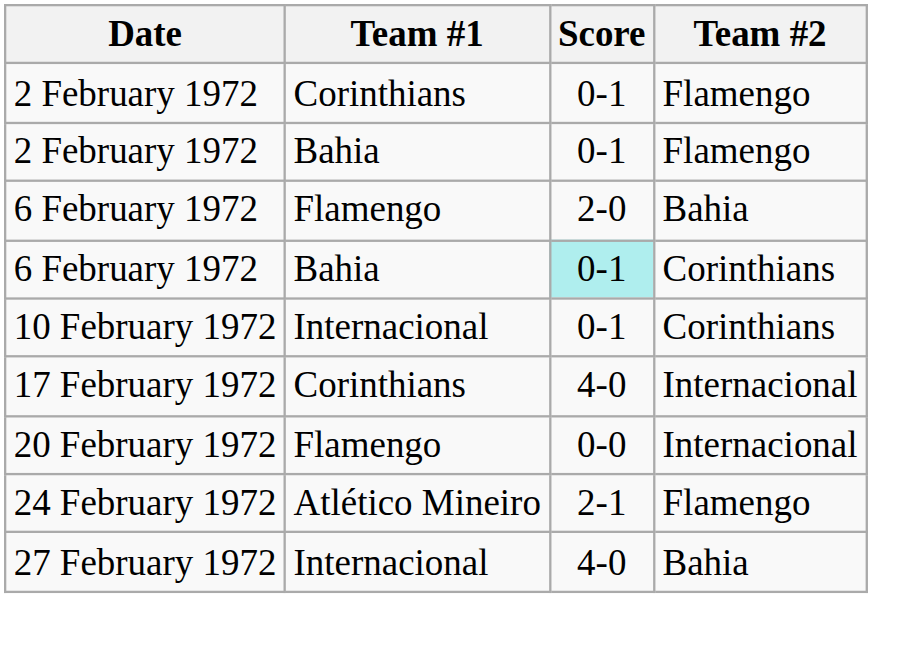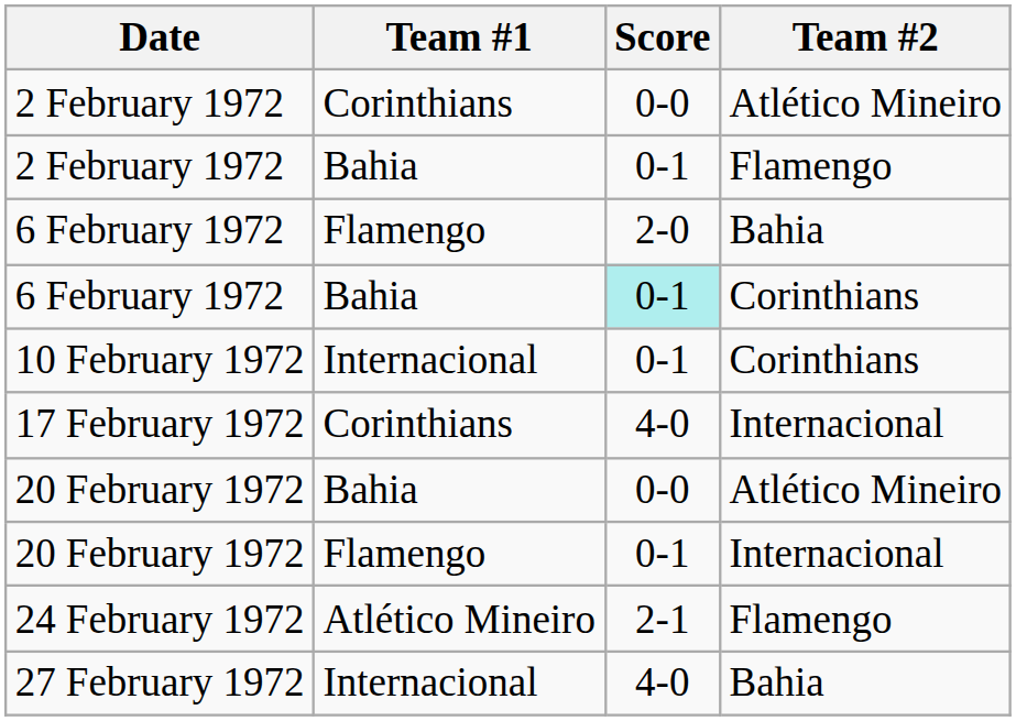 <table class="wikitable">
 <tr>
 <th>Date</th>
 <th>Team #1</th>
 <th>Score</th>
 <th>Team #2</th>
 </tr>
 <tr>
 <td>2 February 1972</td>
 <td>Corinthians</td>
-<td align="center">0-1</td>
-<td>Flamengo</td>
+<td align="center">0-0</td>
+<td>Atlético Mineiro</td>
 </tr>
 <tr>
 <td>2 February 1972</td>
 <td>Bahia</td>
 <td align="center">0-1</td>
 <td>Flamengo</td>
 </tr>
 <tr>
 <td>6 February 1972</td>
 <td>Flamengo</td>
 <td align="center">2-0</td>
 <td>Bahia</td>
 </tr>
 <tr>
 <td>6 February 1972</td>
 <td>Bahia</td>
 <td align="center" style="background: paleturquoise;">0-1</td>
 <td>Corinthians</td>
 </tr>
 <tr>
 <td>10 February 1972</td>
 <td>Internacional</td>
 <td align="center">0-1</td>
 <td>Corinthians</td>
 </tr>
 <tr>
 <td>17 February 1972</td>
 <td>Corinthians</td>
 <td align="center">4-0</td>
 <td>Internacional</td>
 </tr>
 <tr>
 <td>20 February 1972</td>
+<td>Bahia</td>
+<td align="center">0-0</td>
+<td>Atlético Mineiro</td>
+</tr>
+<tr>
+<td>20 February 1972</td>
 <td>Flamengo</td>
-<td align="center">0-0</td>
+<td align="center">0-1</td>
 <td>Internacional</td>
 </tr>
 <tr>
 <td>24 February 1972</td>
 <td>Atlético Mineiro</td>
 <td align="center">2-1</td>
 <td>Flamengo</td>
 </tr>
 <tr>
 <td>27 February 1972</td>
 <td>Internacional</td>
 <td align="center">4-0</td>
 <td>Bahia</td>
 </tr>
 </table>
